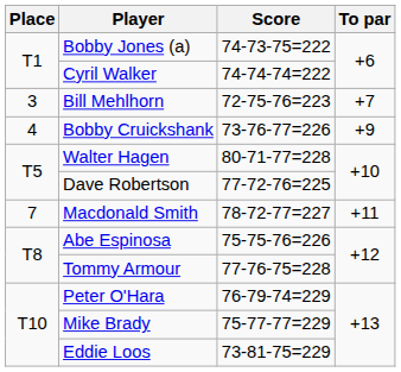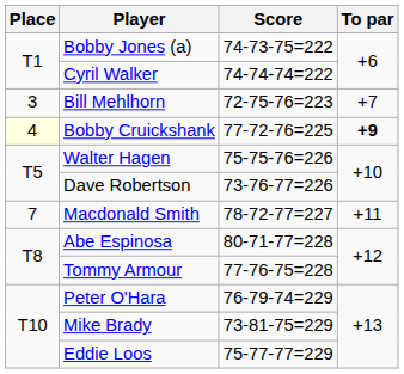 <table class=wikitable>
 <tr>
 <th>Place</th>
 <th>Player</th>
 <th>Score</th>
 <th>To par</th>
 </tr>
 <tr>
 <td rowspan=2 align=center>T1</td>
 <td> <a href='#'>Bobby Jones</a> (a)</td>
 <td>74-73-75=222</td>
 <td rowspan=2 align=center>+6</td>
 </tr>
 <tr>
 <td> <a href='#'>Cyril Walker</a></td>
 <td>74-74-74=222</td>
 </tr>
 <tr>
 <td align=center>3</td>
 <td> <a href='#'>Bill Mehlhorn</a></td>
 <td>72-75-76=223</td>
 <td align=center>+7</td>
 </tr>
 <tr>
-<td align=center>4</td>
+<td align=center style="background: lightyellow;">4</td>
 <td> <a href='#'>Bobby Cruickshank</a></td>
-<td>73-76-77=226</td>
-<td align=center>+9</td>
+<td>77-72-76=225</td>
+<td align=center><strong>+9</strong></td>
 </tr>
 <tr>
 <td rowspan=2 align=center>T5</td>
 <td> <a href='#'>Walter Hagen</a></td>
-<td>80-71-77=228</td>
+<td>75-75-76=226</td>
 <td rowspan=2 align=center>+10</td>
 </tr>
 <tr>
 <td> Dave Robertson</td>
-<td>77-72-76=225</td>
+<td>73-76-77=226</td>
 </tr>
 <tr>
 <td align=center>7</td>
 <td> <a href='#'>Macdonald Smith</a></td>
 <td>78-72-77=227</td>
 <td align=center>+11</td>
 </tr>
 <tr>
 <td rowspan=2 align=center>T8</td>
 <td> <a href='#'>Abe Espinosa</a></td>
-<td>75-75-76=226</td>
+<td>80-71-77=228</td>
 <td rowspan=2 align=center>+12</td>
 </tr>
 <tr>
 <td> <a href='#'>Tommy Armour</a></td>
 <td>77-76-75=228</td>
 </tr>
 <tr>
 <td rowspan=3 align=center>T10</td>
 <td> <a href='#'>Peter O'Hara</a></td>
 <td>76-79-74=229</td>
 <td rowspan=3 align=center>+13</td>
 </tr>
 <tr>
 <td> <a href='#'>Mike Brady</a></td>
-<td>75-77-77=229</td>
+<td>73-81-75=229</td>
 </tr>
 <tr>
 <td> <a href='#'>Eddie Loos</a></td>
-<td>73-81-75=229</td>
+<td>75-77-77=229</td>
 </tr>
 </table>
